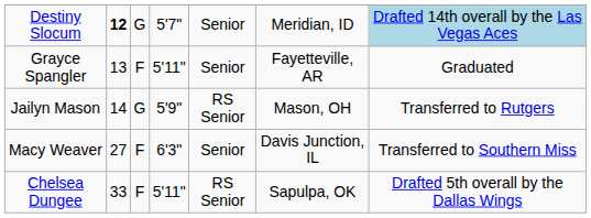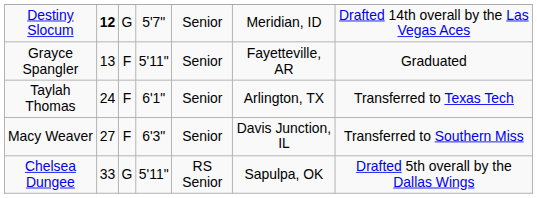 <table class="wikitable sortable sortable" style="text-align: center">
 <tr align=center>
 </tr>
 <tr>
 <td><a href='#'>Destiny Slocum</a></td>
 <td><strong>12</strong></td>
 <td>G</td>
 <td>5'7"</td>
 <td>Senior</td>
 <td>Meridian, ID</td>
-<td style="background: lightblue;"><a href='#'>Drafted</a> 14th overall by the <a href='#'>Las Vegas Aces</a></td>
+<td><a href='#'>Drafted</a> 14th overall by the <a href='#'>Las Vegas Aces</a></td>
 </tr>
 <tr>
 <td>Grayce Spangler</td>
 <td>13</td>
 <td>F</td>
 <td>5'11"</td>
 <td>Senior</td>
 <td>Fayetteville, AR</td>
 <td>Graduated</td>
 </tr>
 <tr>
-<td>Jailyn Mason</td>
-<td>14</td>
-<td>G</td>
-<td>5'9"</td>
-<td>RS Senior</td>
-<td>Mason, OH</td>
-<td>Transferred to <a href='#'>Rutgers</a></td>
+<td>Taylah Thomas</td>
+<td>24</td>
+<td>F</td>
+<td>6'1"</td>
+<td>Senior</td>
+<td>Arlington, TX</td>
+<td>Transferred to <a href='#'>Texas Tech</a></td>
 </tr>
 <tr>
 <td>Macy Weaver</td>
 <td>27</td>
 <td>F</td>
 <td>6'3"</td>
 <td>Senior</td>
 <td>Davis Junction, IL</td>
 <td>Transferred to <a href='#'>Southern Miss</a></td>
 </tr>
 <tr>
 <td><a href='#'>Chelsea Dungee</a></td>
 <td>33</td>
-<td>F</td>
+<td>G</td>
 <td>5'11"</td>
 <td>RS Senior</td>
 <td>Sapulpa, OK</td>
 <td><a href='#'>Drafted</a> 5th overall by the <a href='#'>Dallas Wings</a></td>
 </tr>
 </table>
